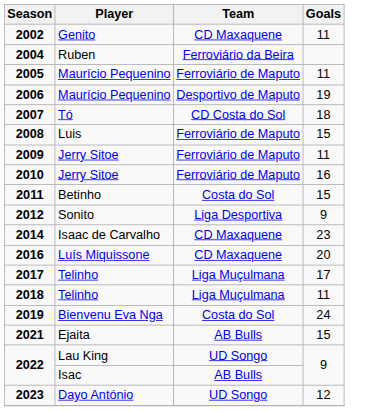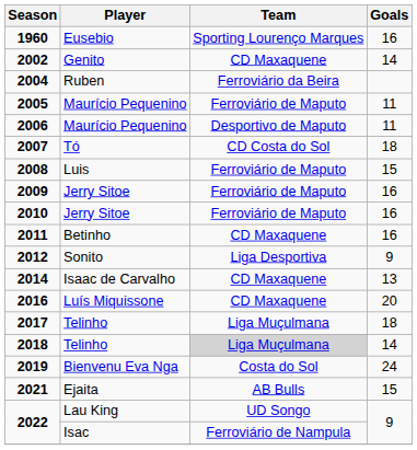 <table class="wikitable" style="text-align:center;">
 <tr>
 <th>Season</th>
 <th>Player</th>
 <th>Team</th>
 <th>Goals</th>
 </tr>
 <tr>
+<td><strong>1960</strong></td>
+<td align=left> <a href='#'>Eusebio</a></td>
+<td><a href='#'>Sporting Lourenço Marques</a></td>
+<td>16</td>
+</tr>
+<tr>
 <td><strong>2002</strong></td>
 <td align=left> <a href='#'>Genito</a></td>
 <td><a href='#'>CD Maxaquene</a></td>
-<td>11</td>
+<td>14</td>
 </tr>
 <tr>
 <td><strong>2004</strong></td>
 <td align=left> Ruben</td>
 <td><a href='#'>Ferroviário da Beira</a></td>
 <td></td>
 </tr>
 <tr>
 <td><strong>2005</strong></td>
 <td align=left> <a href='#'>Maurício Pequenino</a></td>
 <td><a href='#'>Ferroviário de Maputo</a></td>
 <td>11</td>
 </tr>
 <tr>
 <td><strong>2006</strong></td>
 <td align=left> <a href='#'>Maurício Pequenino</a></td>
 <td><a href='#'>Desportivo de Maputo</a></td>
-<td>19</td>
+<td>11</td>
 </tr>
 <tr>
 <td><strong>2007</strong></td>
 <td align=left> <a href='#'>Tó</a></td>
 <td><a href='#'>CD Costa do Sol</a></td>
 <td>18</td>
 </tr>
 <tr>
 <td><strong>2008</strong></td>
 <td align=left> Luis</td>
 <td><a href='#'>Ferroviário de Maputo</a></td>
 <td>15</td>
 </tr>
 <tr>
 <td><strong>2009</strong></td>
 <td align=left> <a href='#'>Jerry Sitoe</a></td>
 <td><a href='#'>Ferroviário de Maputo</a></td>
-<td>11</td>
+<td>16</td>
 </tr>
 <tr>
 <td><strong>2010</strong></td>
 <td align=left> <a href='#'>Jerry Sitoe</a></td>
 <td><a href='#'>Ferroviário de Maputo</a></td>
 <td>16</td>
 </tr>
 <tr>
 <td><strong>2011</strong></td>
 <td align=left> Betinho</td>
-<td><a href='#'>Costa do Sol</a></td>
-<td>15</td>
+<td><a href='#'>CD Maxaquene</a></td>
+<td>16</td>
 </tr>
 <tr>
 <td><strong>2012</strong></td>
 <td align=left> Sonito</td>
 <td><a href='#'>Liga Desportiva</a></td>
 <td>9</td>
 </tr>
 <tr>
 <td><strong>2014</strong></td>
 <td align=left> Isaac de Carvalho</td>
 <td><a href='#'>CD Maxaquene</a></td>
-<td>23</td>
+<td>13</td>
 </tr>
 <tr>
 <td><strong>2016</strong></td>
 <td align=left> <a href='#'>Luís Miquissone</a></td>
 <td><a href='#'>CD Maxaquene</a></td>
 <td>20</td>
 </tr>
 <tr>
 <td><strong>2017</strong></td>
 <td align=left> <a href='#'>Telinho</a></td>
 <td><a href='#'>Liga Muçulmana</a></td>
-<td>17</td>
+<td>18</td>
 </tr>
 <tr>
 <td><strong>2018</strong></td>
 <td align=left> <a href='#'>Telinho</a></td>
-<td><a href='#'>Liga Muçulmana</a></td>
-<td>11</td>
+<td style="background: lightgrey;"><a href='#'>Liga Muçulmana</a></td>
+<td>14</td>
 </tr>
 <tr>
 <td><strong>2019</strong></td>
 <td align=left> <a href='#'>Bienvenu Eva Nga</a></td>
 <td><a href='#'>Costa do Sol</a></td>
 <td>24</td>
 </tr>
 <tr>
 <td><strong>2021</strong></td>
 <td align=left> Ejaita</td>
 <td><a href='#'>AB Bulls</a></td>
 <td>15</td>
 </tr>
 <tr>
 <td rowspan=2><strong>2022</strong></td>
 <td align=left> Lau King</td>
 <td><a href='#'>UD Songo</a></td>
 <td rowspan=2>9</td>
 </tr>
 <tr>
 <td align=left> Isac</td>
-<td><a href='#'>AB Bulls</a></td>
-</tr>
-<tr>
-<td><strong>2023</strong></td>
-<td align=left> <a href='#'>Dayo António</a></td>
-<td><a href='#'>UD Songo</a></td>
-<td>12</td>
+<td><a href='#'>Ferroviário de Nampula</a></td>
 </tr>
 <tr>
 </tr>
 </table>
